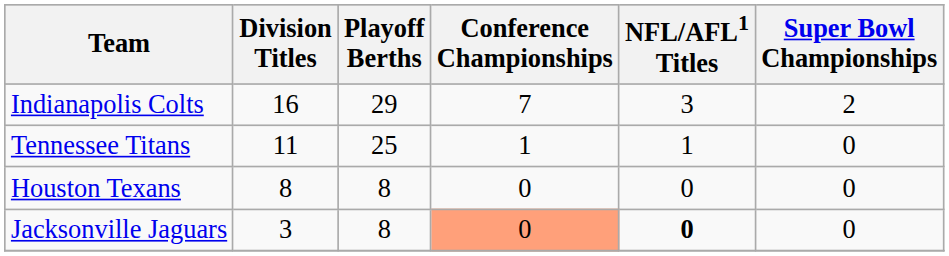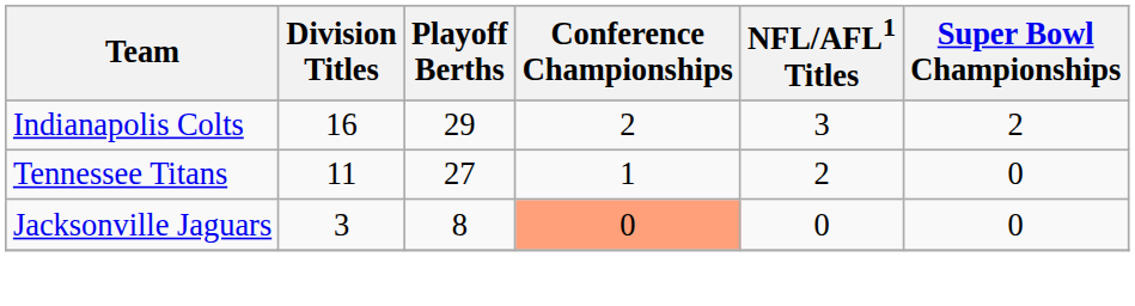 <table class="wikitable sortable">
 <tr style="background:#efefef;">
 <th>Team</th>
 <th>Division <br> Titles</th>
 <th>Playoff<br> Berths</th>
 <th>Conference<br>Championships</th>
 <th>NFL/AFL<sup>1</sup><br>Titles</th>
 <th><a href='#'>Super Bowl</a><br> Championships</th>
 </tr>
 <tr>
 <td><a href='#'>Indianapolis Colts</a></td>
 <td align="center">16</td>
 <td align="center">29</td>
-<td align="center">7</td>
+<td align="center">2</td>
 <td align="center">3</td>
 <td align="center">2</td>
 </tr>
 <tr>
 <td><a href='#'>Tennessee Titans</a></td>
 <td align="center">11</td>
-<td align="center">25</td>
+<td align="center">27</td>
 <td align="center">1</td>
-<td align="center">1</td>
-<td align="center">0</td>
-</tr>
-<tr>
-<td><a href='#'>Houston Texans</a></td>
-<td align="center">8</td>
-<td align="center">8</td>
-<td align="center">0</td>
-<td align="center">0</td>
+<td align="center">2</td>
 <td align="center">0</td>
 </tr>
 <tr>
 <td><a href='#'>Jacksonville Jaguars</a></td>
 <td align="center">3</td>
 <td align="center">8</td>
 <td align="center" style="background: lightsalmon;">0</td>
-<td align="center"><strong>0</strong></td>
+<td align="center">0</td>
 <td align="center">0</td>
 </tr>
 <tr>
 </tr>
 </table>
